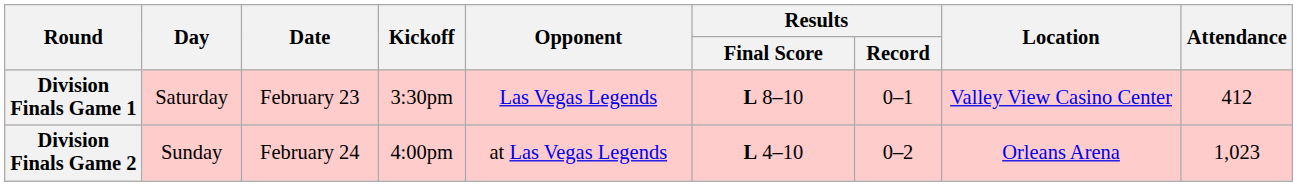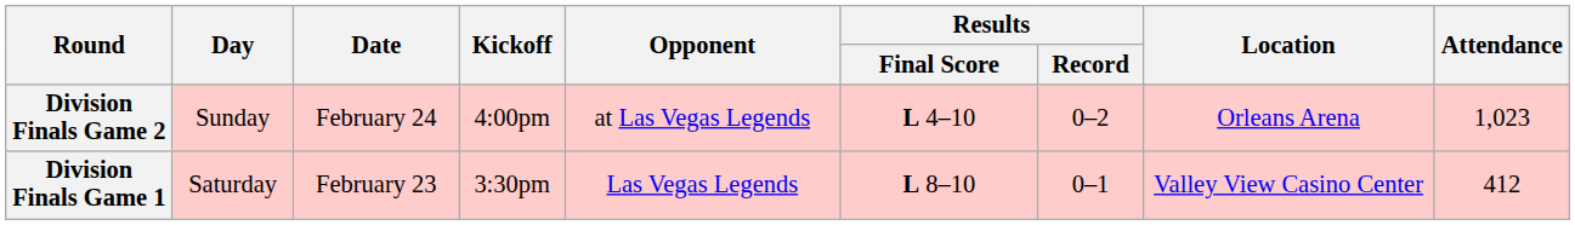 <table class="wikitable">
 <tr>
 <th rowspan="2" width="100">Round</th>
 <th rowspan="2" width="70">Day</th>
 <th rowspan="2" width="100">Date</th>
 <th rowspan="2" width="60">Kickoff</th>
 <th rowspan="2" width="170">Opponent</th>
 <th colspan="2" width="180">Results</th>
 <th rowspan="2" width="180">Location</th>
 <th rowspan="2" width="80">Attendance</th>
 </tr>
 <tr>
 <th width="120">Final Score</th>
 <th width="60">Record</th>
 </tr>
 <tr align="center" bgcolor="#FFCCCC">
+<th>Division Finals Game 2</th>
+<td>Sunday</td>
+<td>February 24</td>
+<td>4:00pm</td>
+<td>at <a href='#'>Las Vegas Legends</a></td>
+<td><strong>L</strong> 4–10</td>
+<td>0–2</td>
+<td><a href='#'>Orleans Arena</a></td>
+<td>1,023</td>
+</tr>
+<tr align="center" bgcolor="#FFCCCC">
 <th>Division Finals Game 1</th>
 <td>Saturday</td>
 <td>February 23</td>
 <td>3:30pm</td>
 <td><a href='#'>Las Vegas Legends</a></td>
 <td><strong>L</strong> 8–10</td>
 <td>0–1</td>
 <td><a href='#'>Valley View Casino Center</a></td>
 <td>412</td>
 </tr>
-<tr align="center" bgcolor="#FFCCCC">
-<th>Division Finals Game 2</th>
-<td>Sunday</td>
-<td>February 24</td>
-<td>4:00pm</td>
-<td>at <a href='#'>Las Vegas Legends</a></td>
-<td><strong>L</strong> 4–10</td>
-<td>0–2</td>
-<td><a href='#'>Orleans Arena</a></td>
-<td>1,023</td>
-</tr>
 </table>
